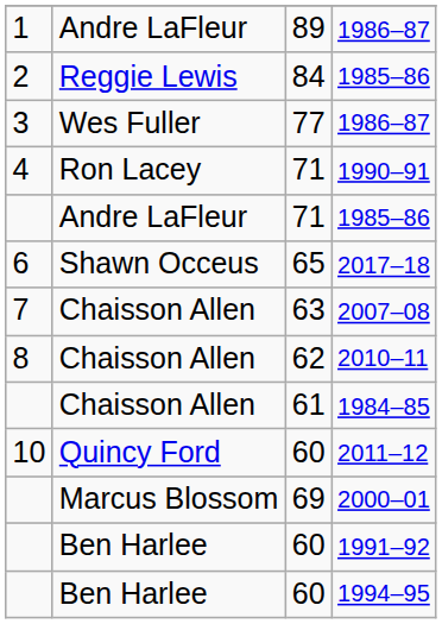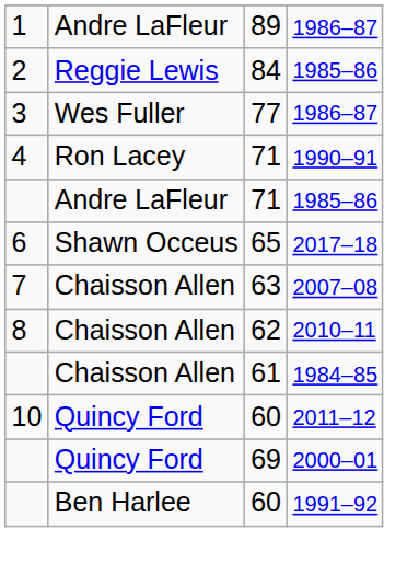 <table class="wikitable">
 <tr>
 </tr>
 <tr>
 <td>1</td>
 <td>Andre LaFleur</td>
 <td>89</td>
 <td style="font-size:80%;"><a href='#'>1986–87</a></td>
 </tr>
 <tr>
 <td>2</td>
 <td><a href='#'>Reggie Lewis</a></td>
 <td>84</td>
 <td style="font-size:80%;"><a href='#'>1985–86</a></td>
 </tr>
 <tr>
 <td>3</td>
 <td>Wes Fuller</td>
 <td>77</td>
 <td style="font-size:80%;"><a href='#'>1986–87</a></td>
 </tr>
 <tr>
 <td>4</td>
 <td>Ron Lacey</td>
 <td>71</td>
 <td style="font-size:80%;"><a href='#'>1990–91</a></td>
 </tr>
 <tr>
 <td></td>
 <td>Andre LaFleur</td>
 <td>71</td>
 <td style="font-size:80%;"><a href='#'>1985–86</a></td>
 </tr>
 <tr>
 <td>6</td>
 <td>Shawn Occeus</td>
 <td>65</td>
 <td style="font-size:80%;"><a href='#'>2017–18</a></td>
 </tr>
 <tr>
 <td>7</td>
 <td>Chaisson Allen</td>
 <td>63</td>
 <td style="font-size:80%;"><a href='#'>2007–08</a></td>
 </tr>
 <tr>
 <td>8</td>
 <td>Chaisson Allen</td>
 <td>62</td>
 <td style="font-size:80%;"><a href='#'>2010–11</a></td>
 </tr>
 <tr>
 <td></td>
 <td>Chaisson Allen</td>
 <td>61</td>
 <td style="font-size:80%;"><a href='#'>1984–85</a></td>
 </tr>
 <tr>
 <td>10</td>
 <td><a href='#'>Quincy Ford</a></td>
 <td>60</td>
 <td style="font-size:80%;"><a href='#'>2011–12</a></td>
 </tr>
 <tr>
 <td></td>
-<td>Marcus Blossom</td>
+<td><a href='#'>Quincy Ford</a></td>
 <td>69</td>
 <td style="font-size:80%;"><a href='#'>2000–01</a></td>
 </tr>
 <tr>
 <td></td>
 <td>Ben Harlee</td>
 <td>60</td>
 <td style="font-size:80%;"><a href='#'>1991–92</a></td>
 </tr>
-<tr>
-<td></td>
-<td>Ben Harlee</td>
-<td>60</td>
-<td style="font-size:80%;"><a href='#'>1994–95</a></td>
-</tr>
 </table>
